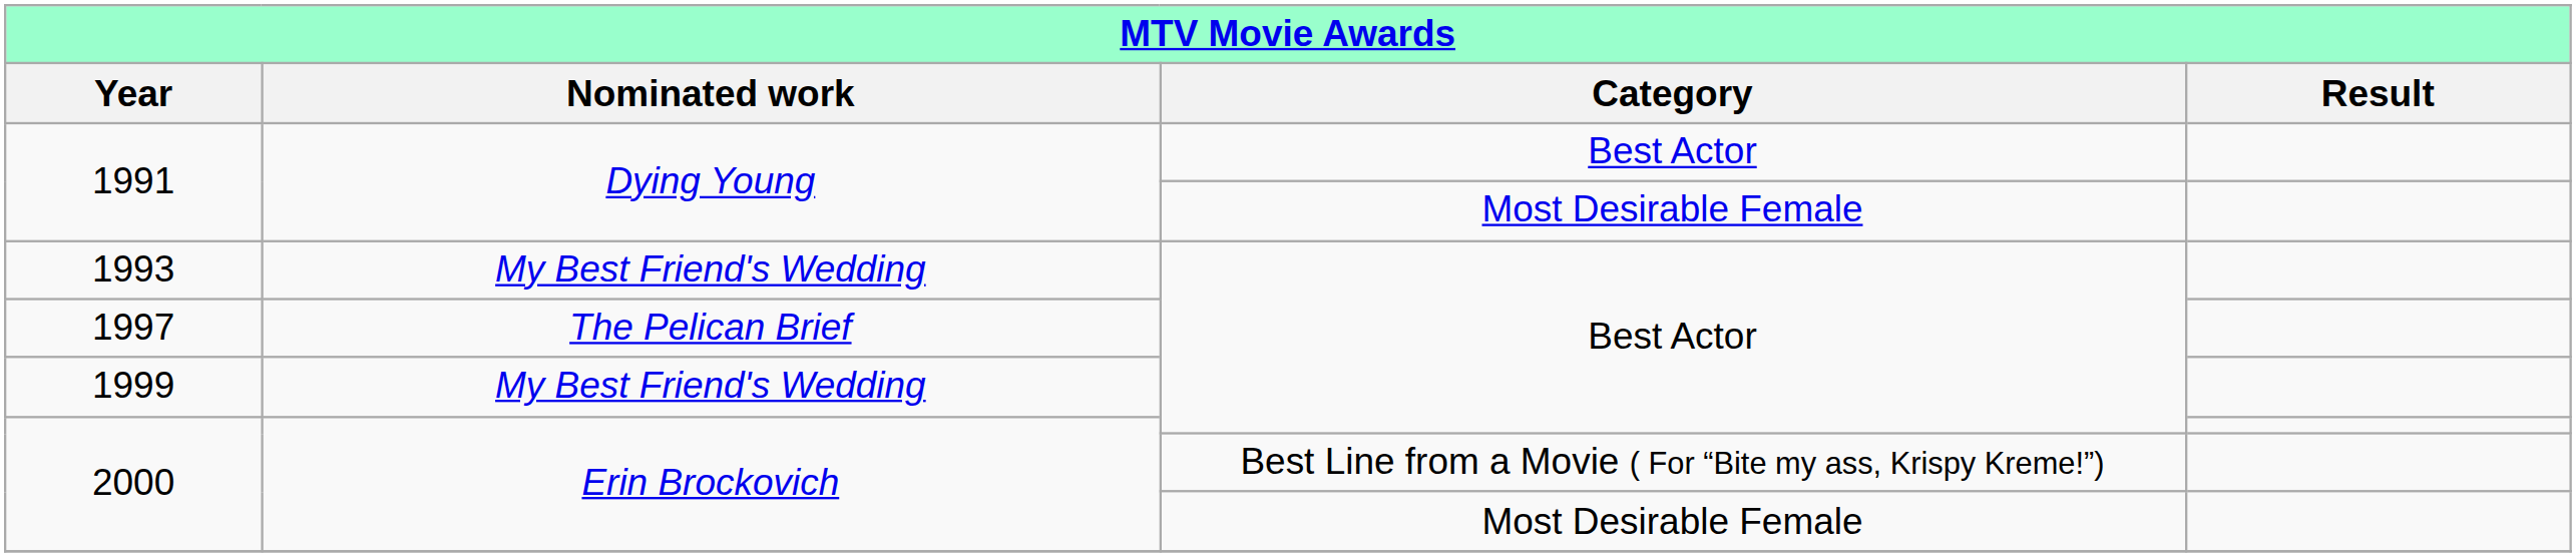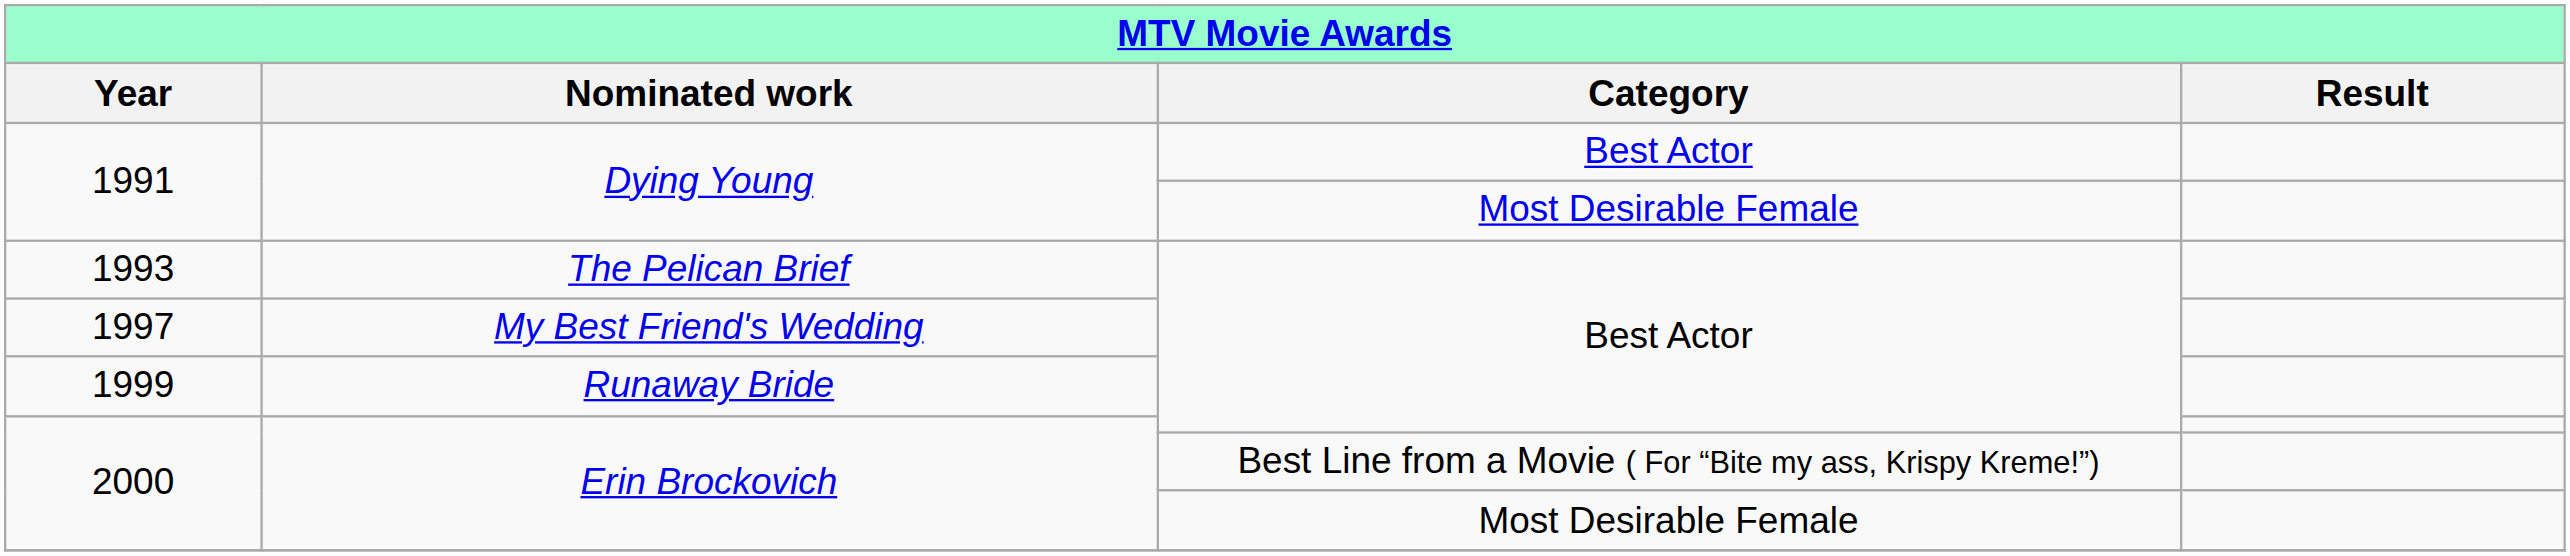 <table width="70%" class="wikitable sortable">
 <tr>
 <th colspan="4" - style="background:#99FFCC;" align="center"><a href='#'>MTV Movie Awards</a></th>
 </tr>
 <tr>
 <th width="10%">Year</th>
 <th width="35%">Nominated work</th>
 <th width="40%">Category</th>
 <th width="15%">Result</th>
 </tr>
 <tr>
 <td rowspan=2 align="center">1991</td>
 <td rowspan=2 align="center"><em><a href='#'>Dying Young</a></em></td>
 <td align="center"><a href='#'>Best Actor</a></td>
 <td></td>
 </tr>
 <tr>
 <td align="center"><a href='#'>Most Desirable Female</a></td>
 <td></td>
 </tr>
 <tr>
 <td align="center">1993</td>
-<td align="center"><em><a href='#'>My Best Friend's Wedding</a></em></td>
+<td align="center"><em><a href='#'>The Pelican Brief</a></em></td>
 <td rowspan=4 align="center">Best Actor</td>
 <td></td>
 </tr>
 <tr>
 <td align="center">1997</td>
-<td align="center"><em><a href='#'>The Pelican Brief</a></em></td>
+<td align="center"><em><a href='#'>My Best Friend's Wedding</a></em></td>
 <td></td>
 </tr>
 <tr>
 <td align="center">1999</td>
-<td align="center"><em><a href='#'>My Best Friend's Wedding</a></em></td>
+<td align="center"><em><a href='#'>Runaway Bride</a></em></td>
 <td></td>
 </tr>
 <tr>
 <td rowspan=3 align="center">2000</td>
 <td rowspan=3 align="center"><em><a href='#'>Erin Brockovich</a></em></td>
 <td></td>
 </tr>
 <tr>
 <td align="center">Best Line from a Movie <small>( For “Bite my ass, Krispy Kreme!”)</small></td>
 <td></td>
 </tr>
 <tr>
 <td align="center">Most Desirable Female</td>
 <td></td>
 </tr>
 <tr>
 </tr>
 </table>
